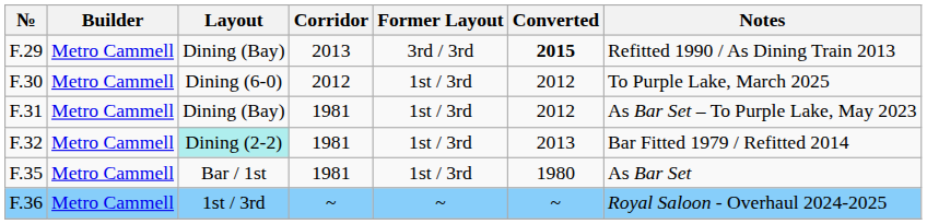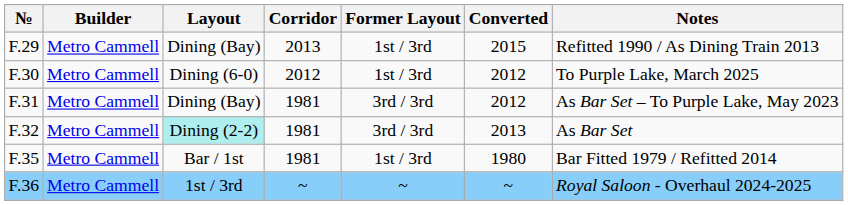 <table class="wikitable">
 <tr>
 <th>№</th>
 <th>Builder</th>
 <th>Layout</th>
 <th>Corridor</th>
 <th>Former Layout</th>
 <th>Converted</th>
 <th>Notes</th>
 </tr>
 <tr>
 <td align="center">F.29</td>
 <td align="center"><a href='#'>Metro Cammell</a></td>
 <td align="center">Dining (Bay)</td>
 <td align="center">2013</td>
-<td align="center">3rd / 3rd</td>
-<td align="center"><strong>2015</strong></td>
+<td align="center">1st / 3rd</td>
+<td align="center">2015</td>
 <td>Refitted 1990 / As Dining Train 2013</td>
 </tr>
 <tr>
 <td align="center">F.30</td>
 <td align="center"><a href='#'>Metro Cammell</a></td>
 <td align="center">Dining (6-0)</td>
 <td align="center">2012</td>
 <td align="center">1st / 3rd</td>
 <td align="center">2012</td>
 <td>To Purple Lake, March 2025</td>
 </tr>
 <tr>
 <td align="center">F.31</td>
 <td align="center"><a href='#'>Metro Cammell</a></td>
 <td align="center">Dining (Bay)</td>
 <td align="center">1981</td>
-<td align="center">1st / 3rd</td>
+<td align="center">3rd / 3rd</td>
 <td align="center">2012</td>
 <td>As <em>Bar Set</em>  – To Purple Lake, May 2023</td>
 </tr>
 <tr>
 <td align="center">F.32</td>
 <td align="center"><a href='#'>Metro Cammell</a></td>
 <td align="center" style="background: paleturquoise;">Dining (2-2)</td>
 <td align="center">1981</td>
-<td align="center">1st / 3rd</td>
+<td align="center">3rd / 3rd</td>
 <td align="center">2013</td>
-<td>Bar Fitted 1979 / Refitted 2014</td>
+<td>As <em>Bar Set</em></td>
 </tr>
 <tr>
 <td align="center">F.35</td>
 <td align="center"><a href='#'>Metro Cammell</a></td>
 <td align="center">Bar / 1st</td>
 <td align="center">1981</td>
 <td align="center">1st / 3rd</td>
 <td align="center">1980</td>
-<td>As <em>Bar Set</em></td>
+<td>Bar Fitted 1979 / Refitted 2014</td>
 </tr>
 <tr bgcolor=#87cefa>
 <td align="center">F.36</td>
 <td align="center"><a href='#'>Metro Cammell</a></td>
 <td align="center">1st / 3rd</td>
 <td align="center">~</td>
 <td align="center">~</td>
 <td align="center">~</td>
 <td><em>Royal Saloon</em> - Overhaul 2024-2025</td>
 </tr>
 <tr>
 </tr>
 </table>
